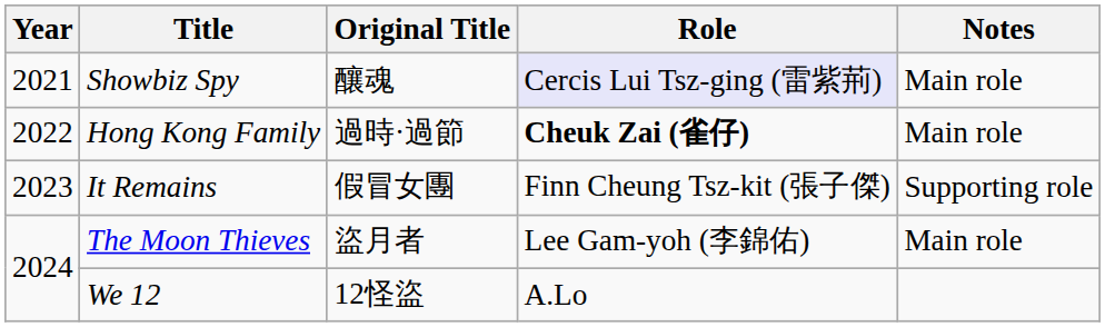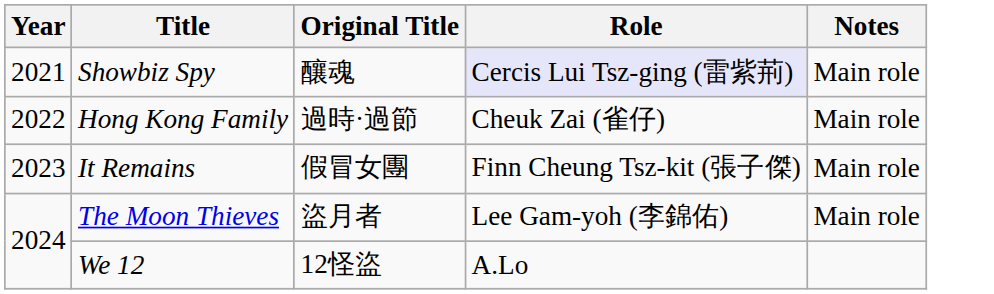 <table class="wikitable plainrowheaders">
 <tr>
 <th>Year</th>
 <th>Title</th>
 <th>Original Title</th>
 <th>Role</th>
 <th>Notes</th>
 </tr>
 <tr>
 <td>2021</td>
 <td><em>Showbiz Spy</em></td>
 <td>釀魂</td>
 <td style="background: lavender;">Cercis Lui Tsz-ging (雷紫荊)</td>
 <td>Main role</td>
 </tr>
 <tr>
 <td>2022</td>
 <td><em>Hong Kong Family</em></td>
 <td>過時·過節</td>
-<td><strong>Cheuk Zai (雀仔)</strong></td>
+<td>Cheuk Zai (雀仔)</td>
 <td>Main role</td>
 </tr>
 <tr>
 <td>2023</td>
 <td><em>It Remains</em></td>
 <td>假冒女團</td>
 <td>Finn Cheung Tsz-kit (張子傑)</td>
-<td>Supporting role</td>
+<td>Main role</td>
 </tr>
 <tr>
 <td rowspan="2">2024</td>
 <td><em><a href='#'>The Moon Thieves</a></em></td>
 <td>盜月者</td>
 <td>Lee Gam-yoh (李錦佑)</td>
 <td>Main role</td>
 </tr>
 <tr>
 <td><em>We 12</em></td>
 <td>12怪盜</td>
 <td>A.Lo</td>
 <td></td>
 </tr>
 </table>
